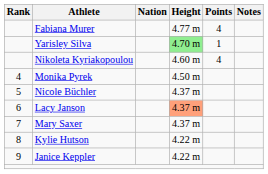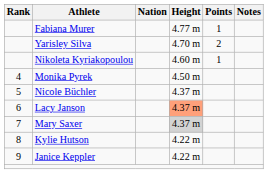 <table class="wikitable mw-datatable sortable" style="text-align:center;">
 <tr>
 <th>Rank</th>
 <th>Athlete</th>
 <th>Nation</th>
 <th>Height</th>
 <th>Points</th>
 <th>Notes</th>
 </tr>
 <tr>
 <td></td>
 <td align=left><a href='#'>Fabiana Murer</a></td>
 <td align=left></td>
 <td>4.77 m</td>
-<td>4</td>
+<td>1</td>
 <td></td>
 </tr>
 <tr>
 <td></td>
 <td align=left><a href='#'>Yarisley Silva</a></td>
 <td align=left></td>
-<td style="background: lightgreen;">4.70 m</td>
-<td>1</td>
+<td>4.70 m</td>
+<td>2</td>
 <td></td>
 </tr>
 <tr>
 <td></td>
 <td align=left><a href='#'>Nikoleta Kyriakopoulou</a></td>
 <td align=left></td>
 <td>4.60 m</td>
-<td>4</td>
+<td>1</td>
 <td></td>
 </tr>
 <tr>
 <td>4</td>
 <td align=left><a href='#'>Monika Pyrek</a></td>
 <td align=left></td>
 <td>4.50 m</td>
 <td></td>
 <td></td>
 </tr>
 <tr>
 <td>5</td>
 <td align=left><a href='#'>Nicole Büchler</a></td>
 <td align=left></td>
 <td>4.37 m</td>
 <td></td>
 <td></td>
 </tr>
 <tr>
 <td>6</td>
 <td align=left><a href='#'>Lacy Janson</a></td>
 <td align=left></td>
 <td style="background: lightsalmon;">4.37 m</td>
 <td></td>
 <td></td>
 </tr>
 <tr>
 <td>7</td>
 <td align=left><a href='#'>Mary Saxer</a></td>
 <td align=left></td>
-<td>4.37 m</td>
+<td style="background: lightgrey;">4.37 m</td>
 <td></td>
 <td></td>
 </tr>
 <tr>
 <td>8</td>
 <td align=left><a href='#'>Kylie Hutson</a></td>
 <td align=left></td>
 <td>4.22 m</td>
 <td></td>
 <td></td>
 </tr>
 <tr>
 <td>9</td>
 <td align=left><a href='#'>Janice Keppler</a></td>
 <td align=left></td>
 <td>4.22 m</td>
 <td></td>
 <td></td>
 </tr>
 <tr class="sortbottom">
 <td colspan=6></td>
 </tr>
 </table>
